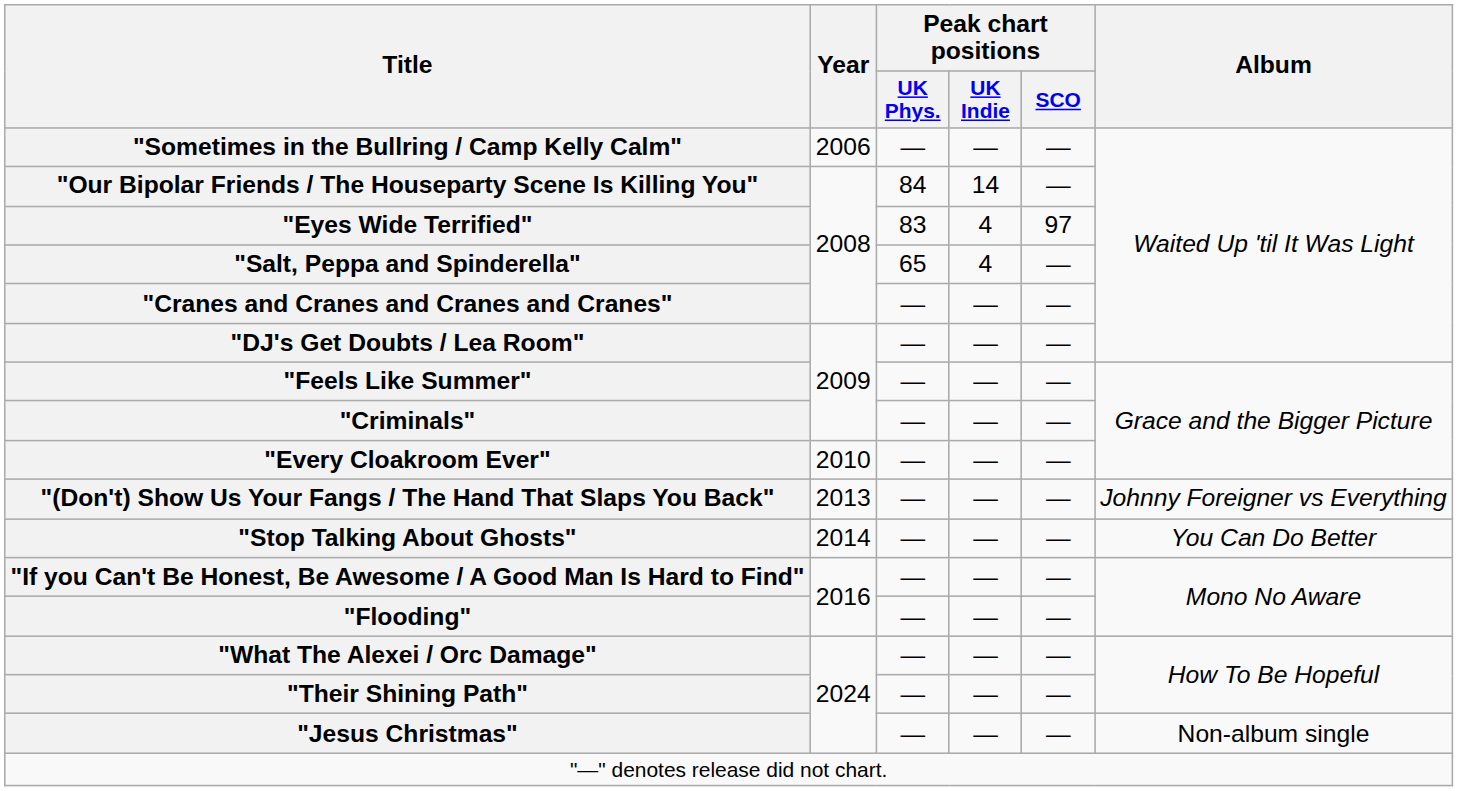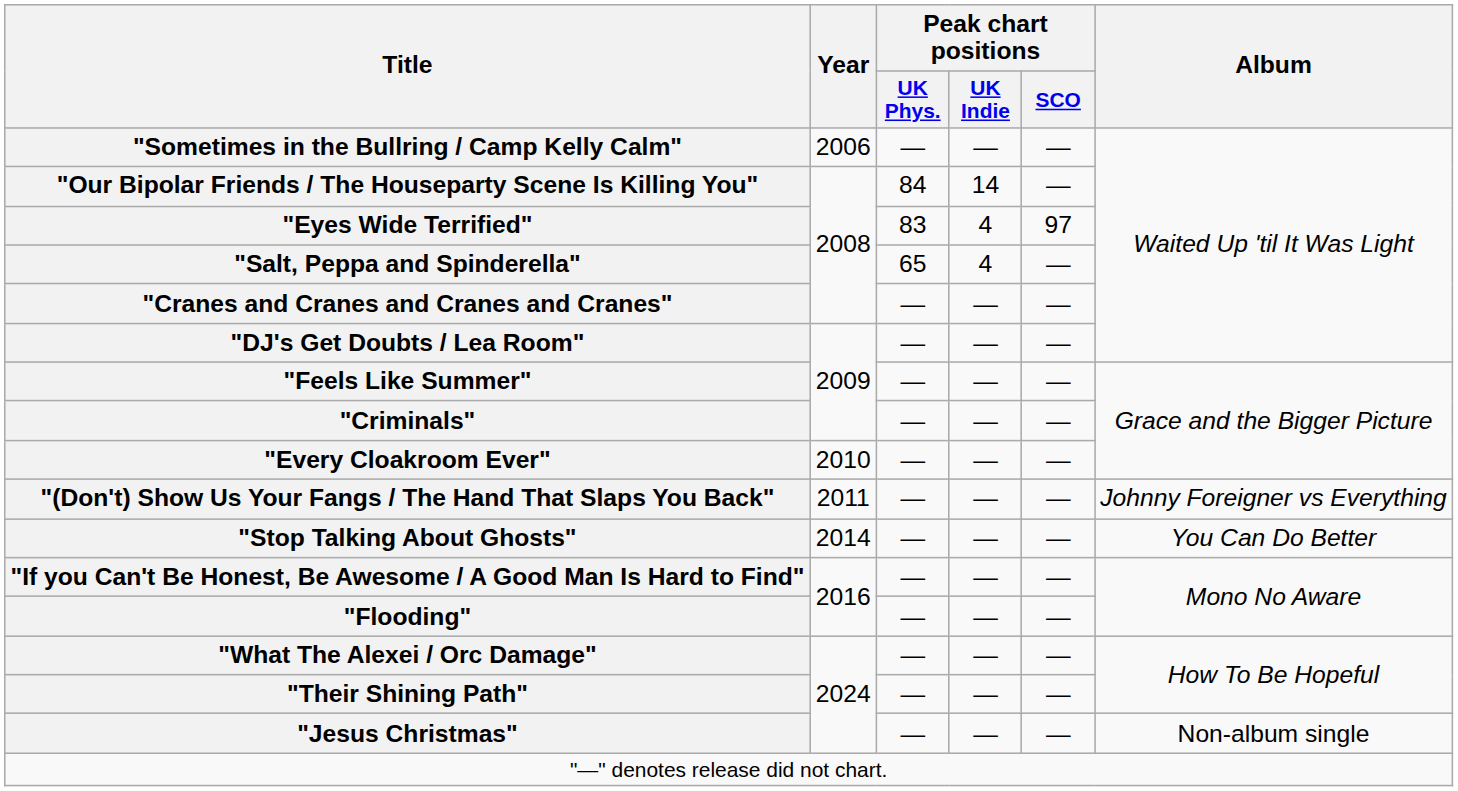 <table class="wikitable plainrowheaders" style="text-align:center;">
 <tr>
 <th scope="col" rowspan="2">Title</th>
 <th scope="col" rowspan="2">Year</th>
 <th scope="col" colspan="3">Peak chart positions</th>
 <th scope="col" rowspan="2">Album</th>
 </tr>
 <tr>
 <th scope="col" style="width:3em;font-size:85%;"><a href='#'>UK<br>Phys.</a><br></th>
 <th scope="col" style="width:3em;font-size:85%;"><a href='#'>UK<br>Indie</a><br></th>
 <th scope="col" style="width:3em;font-size:85%;"><a href='#'>SCO</a><br></th>
 </tr>
 <tr>
 <th scope="row">"Sometimes in the Bullring / Camp Kelly Calm"</th>
 <td>2006</td>
 <td>—</td>
 <td>—</td>
 <td>—</td>
 <td rowspan="6"><em>Waited Up 'til It Was Light</em></td>
 </tr>
 <tr>
 <th scope="row">"Our Bipolar Friends / The Houseparty Scene Is Killing You"</th>
 <td rowspan="4">2008</td>
 <td>84</td>
 <td>14</td>
 <td>—</td>
 </tr>
 <tr>
 <th scope="row">"Eyes Wide Terrified"</th>
 <td>83</td>
 <td>4</td>
 <td>97</td>
 </tr>
 <tr>
 <th scope="row">"Salt, Peppa and Spinderella"</th>
 <td>65</td>
 <td>4</td>
 <td>—</td>
 </tr>
 <tr>
 <th scope="row">"Cranes and Cranes and Cranes and Cranes"</th>
 <td>—</td>
 <td>—</td>
 <td>—</td>
 </tr>
 <tr>
 <th scope="row">"DJ's Get Doubts / Lea Room"</th>
 <td rowspan="3">2009</td>
 <td>—</td>
 <td>—</td>
 <td>—</td>
 </tr>
 <tr>
 <th scope="row">"Feels Like Summer"</th>
 <td>—</td>
 <td>—</td>
 <td>—</td>
 <td rowspan="3"><em>Grace and the Bigger Picture</em></td>
 </tr>
 <tr>
 <th scope="row">"Criminals"</th>
 <td>—</td>
 <td>—</td>
 <td>—</td>
 </tr>
 <tr>
 <th scope="row">"Every Cloakroom Ever"</th>
 <td>2010</td>
 <td>—</td>
 <td>—</td>
 <td>—</td>
 </tr>
 <tr>
 <th scope="row">"(Don't) Show Us Your Fangs / The Hand That Slaps You Back"</th>
-<td>2013</td>
+<td>2011</td>
 <td>—</td>
 <td>—</td>
 <td>—</td>
 <td><em>Johnny Foreigner vs Everything</em></td>
 </tr>
 <tr>
 <th scope="row">"Stop Talking About Ghosts"</th>
 <td>2014</td>
 <td>—</td>
 <td>—</td>
 <td>—</td>
 <td><em>You Can Do Better</em></td>
 </tr>
 <tr>
 <th scope="row">"If you Can't Be Honest, Be Awesome / A Good Man Is Hard to Find"</th>
 <td rowspan="2">2016</td>
 <td>—</td>
 <td>—</td>
 <td>—</td>
 <td rowspan="2"><em>Mono No Aware</em></td>
 </tr>
 <tr>
 <th scope="row">"Flooding"</th>
 <td>—</td>
 <td>—</td>
 <td>—</td>
 </tr>
 <tr>
 <th scope="row">"What The Alexei / Orc Damage"</th>
 <td rowspan="3">2024</td>
 <td>—</td>
 <td>—</td>
 <td>—</td>
 <td rowspan="2"><em>How To Be Hopeful</em></td>
 </tr>
 <tr>
 <th scope="row">"Their Shining Path"</th>
 <td>—</td>
 <td>—</td>
 <td>—</td>
 </tr>
 <tr>
 <th scope="row">"Jesus Christmas"</th>
 <td>—</td>
 <td>—</td>
 <td>—</td>
 <td>Non-album single</td>
 </tr>
 <tr>
 <td colspan="9" style="font-size:85%">"—" denotes release did not chart.</td>
 </tr>
 </table>
